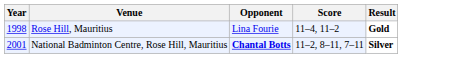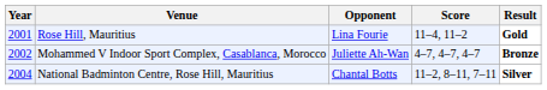 <table class="sortable wikitable" style="font-size: 90%;">
 <tr>
 <th>Year</th>
 <th>Venue</th>
 <th>Opponent</th>
 <th>Score</th>
 <th>Result</th>
 </tr>
 <tr style="background:#ECF2FF">
-<td align="center"><a href='#'>1998</a></td>
+<td align="center"><a href='#'>2001</a></td>
 <td align="left"><a href='#'>Rose Hill</a>, Mauritius</td>
 <td align="left"> <a href='#'>Lina Fourie</a></td>
 <td align="left">11–4, 11–2</td>
 <td style="text-align:left; background:white"> <strong>Gold</strong></td>
 </tr>
 <tr style="background:#ECF2FF">
-<td align="center"><a href='#'>2001</a></td>
+<td align="center"><a href='#'>2002</a></td>
+<td align="left">Mohammed V Indoor Sport Complex, <a href='#'>Casablanca</a>, Morocco</td>
+<td align="left"> <a href='#'>Juliette Ah-Wan</a></td>
+<td align="left">4–7, 4–7, 4–7</td>
+<td style="text-align:left; background:white"> <strong>Bronze</strong></td>
+</tr>
+<tr style="background:#ECF2FF">
+<td align="center"><a href='#'>2004</a></td>
 <td align="left">National Badminton Centre, Rose Hill, Mauritius</td>
-<td align="left"><strong> <a href='#'>Chantal Botts</a></strong></td>
+<td align="left"> <a href='#'>Chantal Botts</a></td>
 <td align="left">11–2, 8–11, 7–11</td>
 <td style="text-align:left; background:white"> <strong>Silver</strong></td>
 </tr>
 </table>
